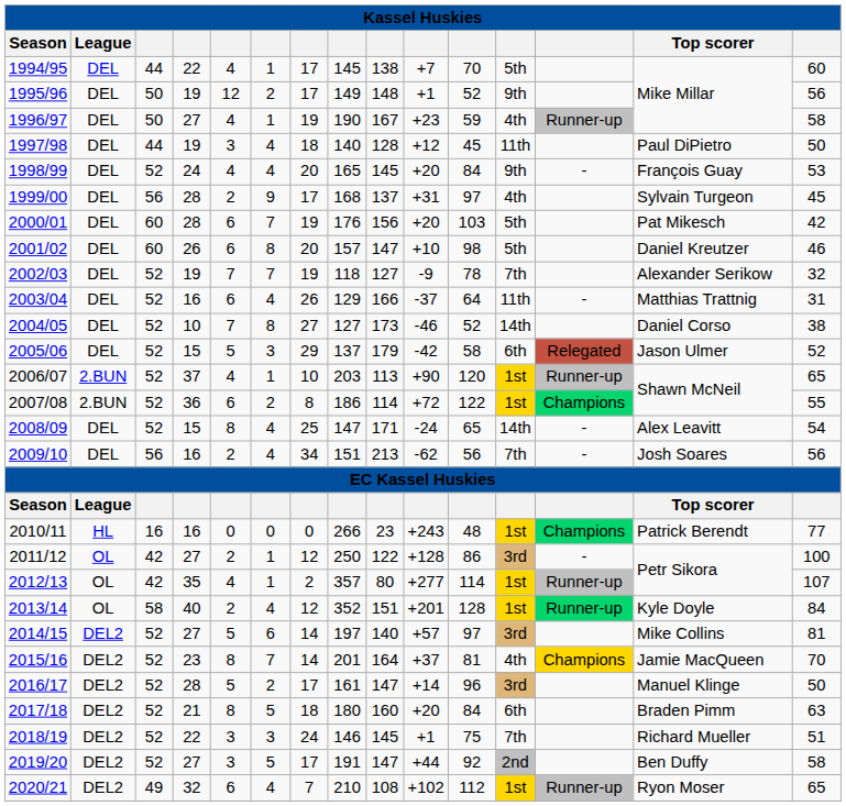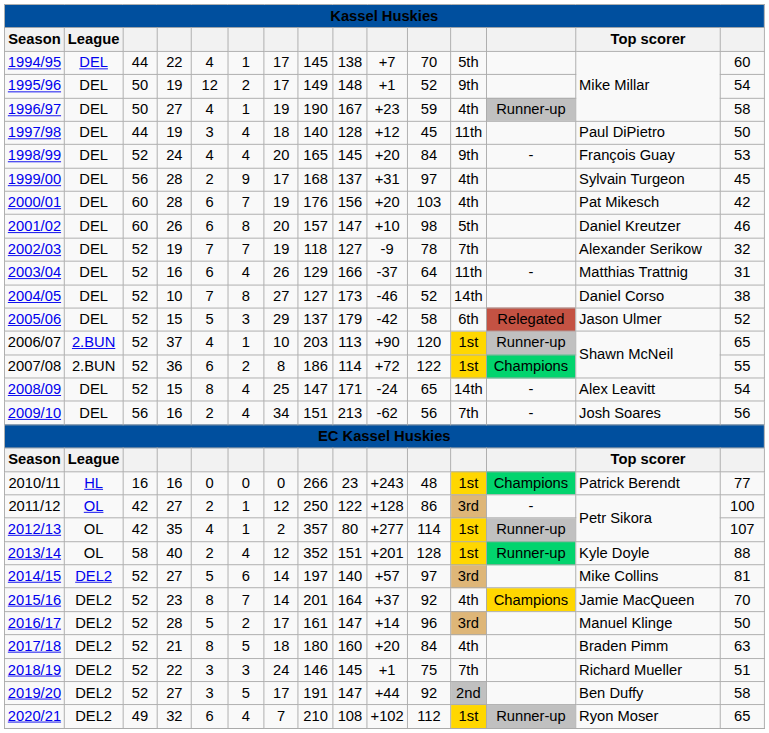 <table class="wikitable" style="text-align: center">
 <tr>
 <th style="background:#004F9E;" colspan="15"><span>Kassel Huskies</span></th>
 </tr>
 <tr>
 <th width="40px">Season</th>
 <th width="40px">League</th>
 <th width="30px"></th>
 <th width="30px"></th>
 <th width="32px"></th>
 <th width="32px"></th>
 <th width="30px"></th>
 <th width="30px"></th>
 <th width="30px"></th>
 <th width="32px"></th>
 <th width="40px"></th>
 <th width="30px"></th>
 <th width="90px"></th>
 <th width="150px">Top scorer</th>
 <th width="40px"></th>
 </tr>
 <tr>
 <td><a href='#'>1994/95</a></td>
 <td><a href='#'>DEL</a></td>
 <td>44</td>
 <td>22</td>
 <td>4</td>
 <td>1</td>
 <td>17</td>
 <td>145</td>
 <td>138</td>
 <td>+7</td>
 <td>70</td>
 <td>5th</td>
 <td></td>
 <td align="left" rowspan="3"> Mike Millar</td>
 <td>60</td>
 </tr>
 <tr>
 <td><a href='#'>1995/96</a></td>
 <td>DEL</td>
 <td>50</td>
 <td>19</td>
 <td>12</td>
 <td>2</td>
 <td>17</td>
 <td>149</td>
 <td>148</td>
 <td>+1</td>
 <td>52</td>
 <td>9th</td>
 <td></td>
-<td>56</td>
+<td>54</td>
 </tr>
 <tr>
 <td><a href='#'>1996/97</a></td>
 <td>DEL</td>
 <td>50</td>
 <td>27</td>
 <td>4</td>
 <td>1</td>
 <td>19</td>
 <td>190</td>
 <td>167</td>
 <td>+23</td>
 <td>59</td>
 <td>4th</td>
 <td bgcolor="silver">Runner-up</td>
 <td>58</td>
 </tr>
 <tr>
 <td><a href='#'>1997/98</a></td>
 <td>DEL</td>
 <td>44</td>
 <td>19</td>
 <td>3</td>
 <td>4</td>
 <td>18</td>
 <td>140</td>
 <td>128</td>
 <td>+12</td>
 <td>45</td>
 <td>11th</td>
 <td></td>
 <td align="left"> Paul DiPietro</td>
 <td>50</td>
 </tr>
 <tr>
 <td><a href='#'>1998/99</a></td>
 <td>DEL</td>
 <td>52</td>
 <td>24</td>
 <td>4</td>
 <td>4</td>
 <td>20</td>
 <td>165</td>
 <td>145</td>
 <td>+20</td>
 <td>84</td>
 <td>9th</td>
 <td>-</td>
 <td align="left"> François Guay</td>
 <td>53</td>
 </tr>
 <tr>
 <td><a href='#'>1999/00</a></td>
 <td>DEL</td>
 <td>56</td>
 <td>28</td>
 <td>2</td>
 <td>9</td>
 <td>17</td>
 <td>168</td>
 <td>137</td>
 <td>+31</td>
 <td>97</td>
 <td>4th</td>
 <td></td>
 <td align="left"> Sylvain Turgeon</td>
 <td>45</td>
 </tr>
 <tr>
 <td><a href='#'>2000/01</a></td>
 <td>DEL</td>
 <td>60</td>
 <td>28</td>
 <td>6</td>
 <td>7</td>
 <td>19</td>
 <td>176</td>
 <td>156</td>
 <td>+20</td>
 <td>103</td>
-<td>5th</td>
+<td>4th</td>
 <td></td>
 <td align="left"> Pat Mikesch</td>
 <td>42</td>
 </tr>
 <tr>
 <td><a href='#'>2001/02</a></td>
 <td>DEL</td>
 <td>60</td>
 <td>26</td>
 <td>6</td>
 <td>8</td>
 <td>20</td>
 <td>157</td>
 <td>147</td>
 <td>+10</td>
 <td>98</td>
 <td>5th</td>
 <td></td>
 <td align="left"> Daniel Kreutzer</td>
 <td>46</td>
 </tr>
 <tr>
 <td><a href='#'>2002/03</a></td>
 <td>DEL</td>
 <td>52</td>
 <td>19</td>
 <td>7</td>
 <td>7</td>
 <td>19</td>
 <td>118</td>
 <td>127</td>
 <td>-9</td>
 <td>78</td>
 <td>7th</td>
 <td></td>
 <td align="left"> Alexander Serikow</td>
 <td>32</td>
 </tr>
 <tr>
 <td><a href='#'>2003/04</a></td>
 <td>DEL</td>
 <td>52</td>
 <td>16</td>
 <td>6</td>
 <td>4</td>
 <td>26</td>
 <td>129</td>
 <td>166</td>
 <td>-37</td>
 <td>64</td>
 <td>11th</td>
 <td>-</td>
 <td align="left"> Matthias Trattnig</td>
 <td>31</td>
 </tr>
 <tr>
 <td><a href='#'>2004/05</a></td>
 <td>DEL</td>
 <td>52</td>
 <td>10</td>
 <td>7</td>
 <td>8</td>
 <td>27</td>
 <td>127</td>
 <td>173</td>
 <td>-46</td>
 <td>52</td>
 <td>14th</td>
 <td></td>
 <td align="left"> Daniel Corso</td>
 <td>38</td>
 </tr>
 <tr>
 <td><a href='#'>2005/06</a></td>
 <td>DEL</td>
 <td>52</td>
 <td>15</td>
 <td>5</td>
 <td>3</td>
 <td>29</td>
 <td>137</td>
 <td>179</td>
 <td>-42</td>
 <td>58</td>
 <td>6th</td>
 <td bgcolor="#c45243">Relegated</td>
 <td align="left"> Jason Ulmer</td>
 <td>52</td>
 </tr>
 <tr>
 <td>2006/07</td>
 <td><a href='#'>2.BUN</a></td>
 <td>52</td>
 <td>37</td>
 <td>4</td>
 <td>1</td>
 <td>10</td>
 <td>203</td>
 <td>113</td>
 <td>+90</td>
 <td>120</td>
 <td bgcolor="gold">1st</td>
 <td bgcolor="silver">Runner-up</td>
 <td align="left" rowspan="2"> Shawn McNeil</td>
 <td>65</td>
 </tr>
 <tr>
 <td>2007/08</td>
 <td>2.BUN</td>
 <td>52</td>
 <td>36</td>
 <td>6</td>
 <td>2</td>
 <td>8</td>
 <td>186</td>
 <td>114</td>
 <td>+72</td>
 <td>122</td>
 <td bgcolor="gold">1st</td>
 <td bgcolor="#02d46e">Champions</td>
 <td>55</td>
 </tr>
 <tr>
 <td><a href='#'>2008/09</a></td>
 <td>DEL</td>
 <td>52</td>
 <td>15</td>
 <td>8</td>
 <td>4</td>
 <td>25</td>
 <td>147</td>
 <td>171</td>
 <td>-24</td>
 <td>65</td>
 <td>14th</td>
 <td>-</td>
 <td align="left"> Alex Leavitt</td>
 <td>54</td>
 </tr>
 <tr>
 <td><a href='#'>2009/10</a></td>
 <td>DEL</td>
 <td>56</td>
 <td>16</td>
 <td>2</td>
 <td>4</td>
 <td>34</td>
 <td>151</td>
 <td>213</td>
 <td>-62</td>
 <td>56</td>
 <td>7th</td>
 <td>-</td>
 <td align="left"> Josh Soares</td>
 <td>56</td>
 </tr>
 <tr>
 <th style="background:#004F9E;" colspan="15"><span>EC Kassel Huskies</span></th>
 </tr>
 <tr>
 <th width="40px">Season</th>
 <th width="40px">League</th>
 <th width="30px"></th>
 <th width="30px"></th>
 <th width="32px"></th>
 <th width="32px"></th>
 <th width="30px"></th>
 <th width="30px"></th>
 <th width="30px"></th>
 <th width="32px"></th>
 <th width="40px"></th>
 <th width="30px"></th>
 <th width="90px"></th>
 <th width="150px">Top scorer</th>
 <th width="40px"></th>
 </tr>
 <tr>
 <td>2010/11</td>
 <td><a href='#'>HL</a></td>
 <td>16</td>
 <td>16</td>
 <td>0</td>
 <td>0</td>
 <td>0</td>
 <td>266</td>
 <td>23</td>
 <td>+243</td>
 <td>48</td>
 <td bgcolor="gold">1st</td>
 <td bgcolor="#02d46e">Champions</td>
 <td align="left"> Patrick Berendt</td>
 <td>77</td>
 </tr>
 <tr>
 <td>2011/12</td>
 <td><a href='#'>OL</a></td>
 <td>42</td>
 <td>27</td>
 <td>2</td>
 <td>1</td>
 <td>12</td>
 <td>250</td>
 <td>122</td>
 <td>+128</td>
 <td>86</td>
 <td bgcolor="#deb678">3rd</td>
 <td>-</td>
 <td align="left" rowspan="2"> Petr Sikora</td>
 <td>100</td>
 </tr>
 <tr>
 <td><a href='#'>2012/13</a></td>
 <td>OL</td>
 <td>42</td>
 <td>35</td>
 <td>4</td>
 <td>1</td>
 <td>2</td>
 <td>357</td>
 <td>80</td>
 <td>+277</td>
 <td>114</td>
 <td bgcolor="gold">1st</td>
 <td bgcolor="silver">Runner-up</td>
 <td>107</td>
 </tr>
 <tr>
 <td><a href='#'>2013/14</a></td>
 <td>OL</td>
 <td>58</td>
 <td>40</td>
 <td>2</td>
 <td>4</td>
 <td>12</td>
 <td>352</td>
 <td>151</td>
 <td>+201</td>
 <td>128</td>
 <td bgcolor="gold">1st</td>
 <td bgcolor="#02d46e">Runner-up</td>
 <td align="left"> Kyle Doyle</td>
-<td>84</td>
+<td>88</td>
 </tr>
 <tr>
 <td><a href='#'>2014/15</a></td>
 <td><a href='#'>DEL2</a></td>
 <td>52</td>
 <td>27</td>
 <td>5</td>
 <td>6</td>
 <td>14</td>
 <td>197</td>
 <td>140</td>
 <td>+57</td>
 <td>97</td>
 <td bgcolor="#deb678">3rd</td>
 <td></td>
 <td align="left"> Mike Collins</td>
 <td>81</td>
 </tr>
 <tr>
 <td><a href='#'>2015/16</a></td>
 <td>DEL2</td>
 <td>52</td>
 <td>23</td>
 <td>8</td>
 <td>7</td>
 <td>14</td>
 <td>201</td>
 <td>164</td>
 <td>+37</td>
-<td>81</td>
+<td>92</td>
 <td>4th</td>
 <td bgcolor="gold">Champions</td>
 <td align="left"> Jamie MacQueen</td>
 <td>70</td>
 </tr>
 <tr>
 <td><a href='#'>2016/17</a></td>
 <td>DEL2</td>
 <td>52</td>
 <td>28</td>
 <td>5</td>
 <td>2</td>
 <td>17</td>
 <td>161</td>
 <td>147</td>
 <td>+14</td>
 <td>96</td>
 <td bgcolor="#deb678">3rd</td>
 <td></td>
 <td align="left"> Manuel Klinge</td>
 <td>50</td>
 </tr>
 <tr>
 <td><a href='#'>2017/18</a></td>
 <td>DEL2</td>
 <td>52</td>
 <td>21</td>
 <td>8</td>
 <td>5</td>
 <td>18</td>
 <td>180</td>
 <td>160</td>
 <td>+20</td>
 <td>84</td>
-<td>6th</td>
+<td>4th</td>
 <td></td>
 <td align="left"> Braden Pimm</td>
 <td>63</td>
 </tr>
 <tr>
 <td><a href='#'>2018/19</a></td>
 <td>DEL2</td>
 <td>52</td>
 <td>22</td>
 <td>3</td>
 <td>3</td>
 <td>24</td>
 <td>146</td>
 <td>145</td>
 <td>+1</td>
 <td>75</td>
 <td>7th</td>
 <td></td>
 <td align="left"> Richard Mueller</td>
 <td>51</td>
 </tr>
 <tr>
 <td><a href='#'>2019/20</a></td>
 <td>DEL2</td>
 <td>52</td>
 <td>27</td>
 <td>3</td>
 <td>5</td>
 <td>17</td>
 <td>191</td>
 <td>147</td>
 <td>+44</td>
 <td>92</td>
 <td bgcolor="silver">2nd</td>
 <td></td>
 <td align="left"> Ben Duffy</td>
 <td>58</td>
 </tr>
 <tr>
 <td><a href='#'>2020/21</a></td>
 <td>DEL2</td>
 <td>49</td>
 <td>32</td>
 <td>6</td>
 <td>4</td>
 <td>7</td>
 <td>210</td>
 <td>108</td>
 <td>+102</td>
 <td>112</td>
 <td bgcolor="gold">1st</td>
 <td bgcolor="silver">Runner-up</td>
 <td align="left"> Ryon Moser</td>
 <td>65</td>
 </tr>
 <tr>
 </tr>
 </table>
